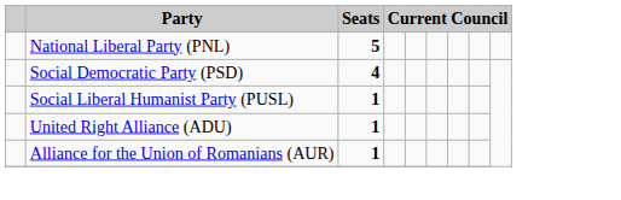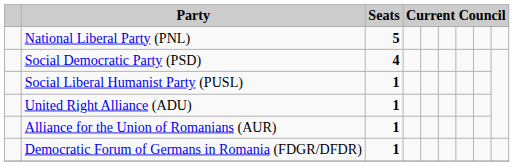 <table class="wikitable">
 <tr>
 <th style="background:#ccc">   </th>
 <th style="background:#ccc">Party</th>
 <th style="background:#ccc">Seats</th>
 <th style="background:#ccc" colspan="6">Current Council</th>
 </tr>
 <tr>
 <td>  </td>
 <td><a href='#'>National Liberal Party</a> (PNL)</td>
 <td style="text-align: right"><strong>5</strong></td>
 <td>  </td>
 <td>  </td>
 <td>  </td>
 <td>  </td>
 <td>  </td>
 <td>  </td>
 </tr>
 <tr>
 <td>  </td>
 <td><a href='#'>Social Democratic Party</a> (PSD)</td>
 <td style="text-align: right"><strong>4</strong></td>
 <td>  </td>
 <td>  </td>
 <td>  </td>
 <td>  </td>
 <td> </td>
 </tr>
 <tr>
 <td>  </td>
 <td><a href='#'>Social Liberal Humanist Party</a> (PUSL)</td>
 <td style="text-align: right"><strong>1</strong></td>
 <td>  </td>
 <td> </td>
 <td> </td>
 <td> </td>
 <td> </td>
 </tr>
 <tr>
 <td>  </td>
 <td><a href='#'>United Right Alliance</a> (ADU)</td>
 <td style="text-align: right"><strong>1</strong></td>
 <td>  </td>
 <td> </td>
 <td> </td>
 <td> </td>
 <td> </td>
 </tr>
 <tr>
 <td>  </td>
 <td><a href='#'>Alliance for the Union of Romanians</a> (AUR)</td>
 <td style="text-align: right"><strong>1</strong></td>
 <td>  </td>
 <td> </td>
 <td> </td>
 <td> </td>
 <td> </td>
 </tr>
 <tr>
+<td>  </td>
+<td><a href='#'>Democratic Forum of Germans in Romania</a> (FDGR/DFDR)</td>
+<td style="text-align: right"><strong>1</strong></td>
+<td>  </td>
+<td> </td>
+<td> </td>
+<td> </td>
+<td> </td>
+<td> </td>
+</tr>
+<tr>
 </tr>
 </table>
